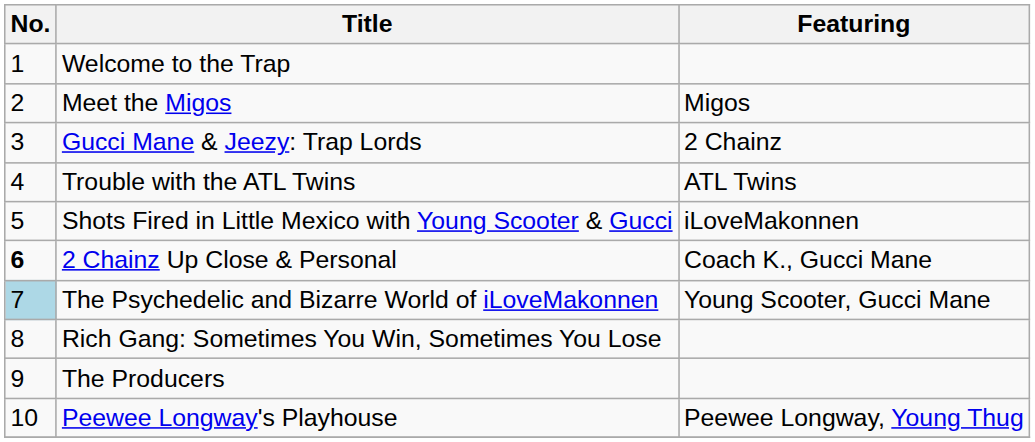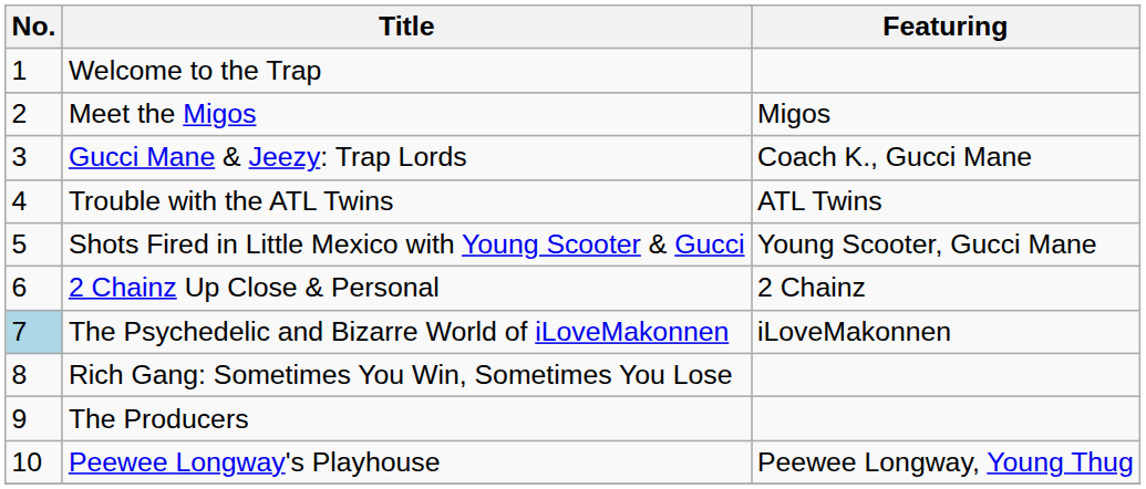 <table class="wikitable">
 <tr>
 <th scope="col">No.</th>
 <th scope="col">Title</th>
 <th scope="col">Featuring</th>
 </tr>
 <tr>
 <td>1</td>
 <td>Welcome to the Trap</td>
 <td></td>
 </tr>
 <tr>
 <td>2</td>
 <td>Meet the <a href='#'>Migos</a></td>
 <td>Migos</td>
 </tr>
 <tr>
 <td>3</td>
 <td><a href='#'>Gucci Mane</a> & <a href='#'>Jeezy</a>: Trap Lords</td>
-<td>2 Chainz</td>
+<td>Coach K., Gucci Mane</td>
 </tr>
 <tr>
 <td>4</td>
 <td>Trouble with the ATL Twins</td>
 <td>ATL Twins</td>
 </tr>
 <tr>
 <td>5</td>
 <td>Shots Fired in Little Mexico with <a href='#'>Young Scooter</a> & <a href='#'>Gucci</a></td>
-<td>iLoveMakonnen</td>
+<td>Young Scooter, Gucci Mane</td>
 </tr>
 <tr>
-<td><strong>6</strong></td>
+<td>6</td>
 <td><a href='#'>2 Chainz</a> Up Close & Personal</td>
-<td>Coach K., Gucci Mane</td>
+<td>2 Chainz</td>
 </tr>
 <tr>
 <td style="background: lightblue;">7</td>
 <td>The Psychedelic and Bizarre World of <a href='#'>iLoveMakonnen</a></td>
-<td>Young Scooter, Gucci Mane</td>
+<td>iLoveMakonnen</td>
 </tr>
 <tr>
 <td>8</td>
 <td>Rich Gang: Sometimes You Win, Sometimes You Lose</td>
 <td></td>
 </tr>
 <tr>
 <td>9</td>
 <td>The Producers</td>
 <td></td>
 </tr>
 <tr>
 <td>10</td>
 <td><a href='#'>Peewee Longway</a>'s Playhouse</td>
 <td>Peewee Longway, <a href='#'>Young Thug</a></td>
 </tr>
 <tr>
 </tr>
 </table>
